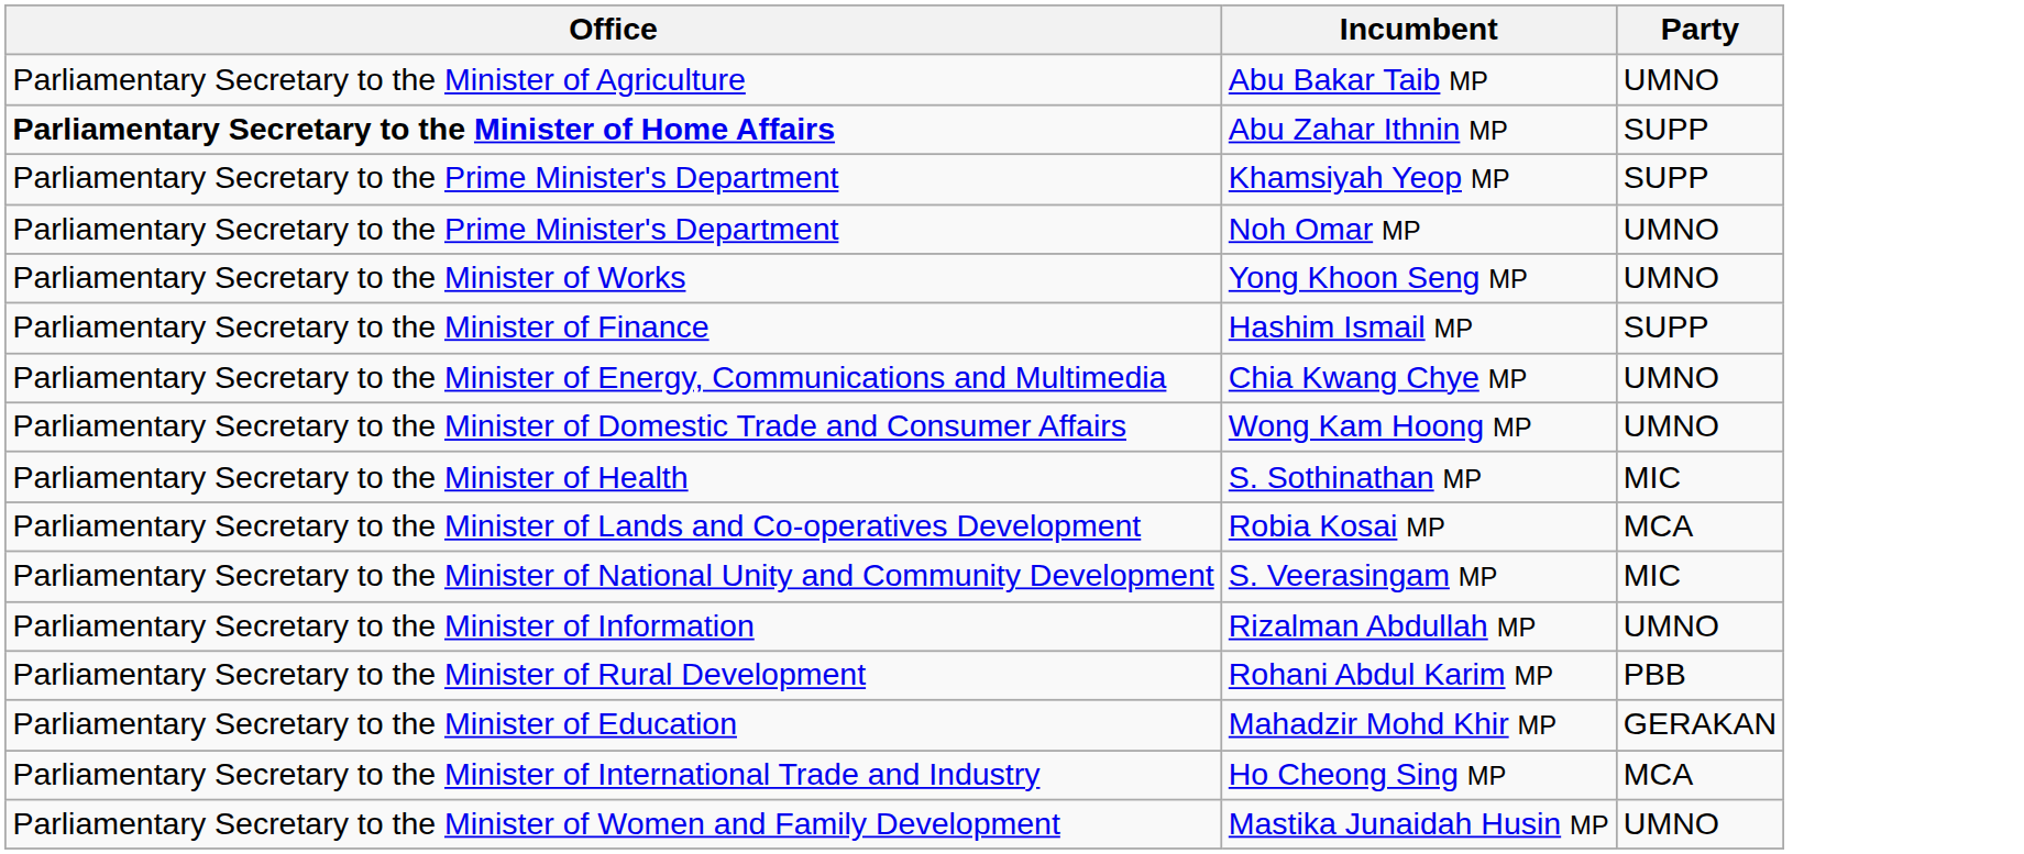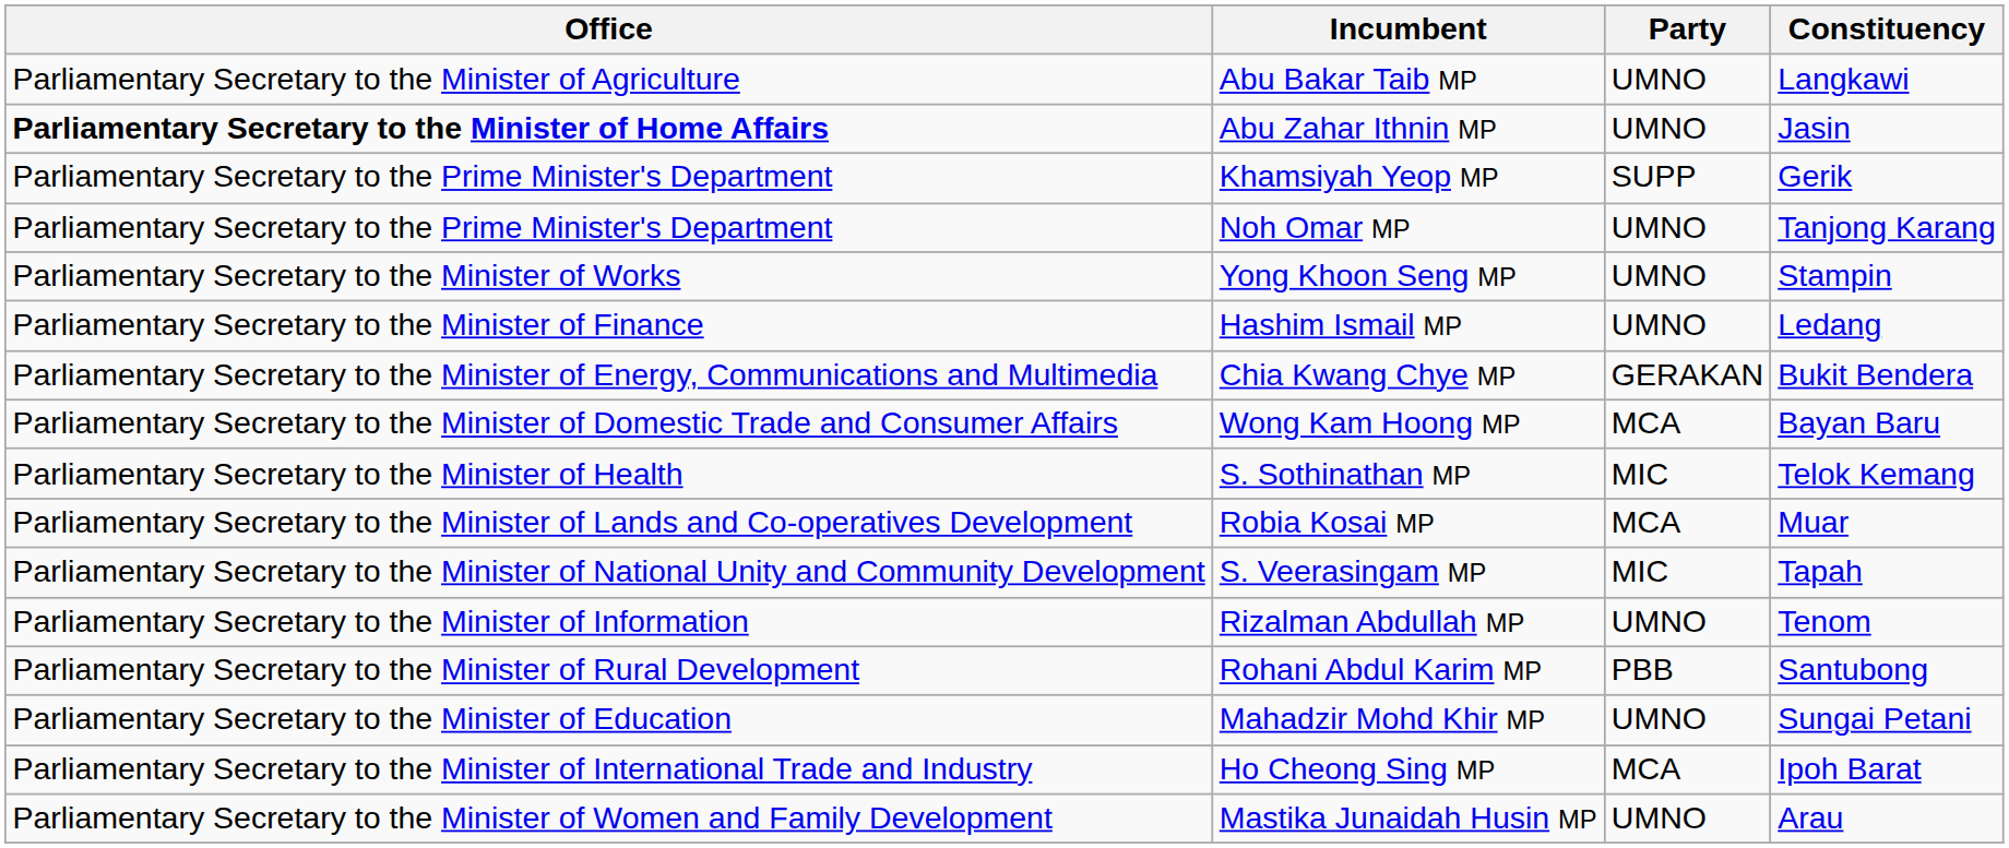 <table class="sortable wikitable">
 <tr>
 <th>Office</th>
 <th>Incumbent</th>
 <th>Party</th>
+<th>Constituency</th>
 </tr>
 <tr>
 <td>Parliamentary Secretary to the <a href='#'>Minister of Agriculture</a></td>
 <td><a href='#'>Abu Bakar Taib</a> <small>MP</small></td>
 <td>UMNO</td>
+<td><a href='#'>Langkawi</a></td>
 </tr>
 <tr>
 <td><strong>Parliamentary Secretary to the <a href='#'>Minister of Home Affairs</a></strong></td>
 <td><a href='#'>Abu Zahar Ithnin</a> <small>MP</small></td>
-<td>SUPP</td>
+<td>UMNO</td>
+<td><a href='#'>Jasin</a></td>
 </tr>
 <tr>
 <td>Parliamentary Secretary to the <a href='#'>Prime Minister's Department</a></td>
 <td><a href='#'>Khamsiyah Yeop</a> <small>MP</small></td>
 <td>SUPP</td>
+<td><a href='#'>Gerik</a></td>
 </tr>
 <tr>
 <td>Parliamentary Secretary to the <a href='#'>Prime Minister's Department</a></td>
 <td><a href='#'>Noh Omar</a> <small>MP</small></td>
 <td>UMNO</td>
+<td><a href='#'>Tanjong Karang</a></td>
 </tr>
 <tr>
 <td>Parliamentary Secretary to the <a href='#'>Minister of Works</a></td>
 <td><a href='#'>Yong Khoon Seng</a> <small>MP</small></td>
 <td>UMNO</td>
+<td><a href='#'>Stampin</a></td>
 </tr>
 <tr>
 <td>Parliamentary Secretary to the <a href='#'>Minister of Finance</a></td>
 <td><a href='#'>Hashim Ismail</a> <small>MP</small></td>
-<td>SUPP</td>
+<td>UMNO</td>
+<td><a href='#'>Ledang</a></td>
 </tr>
 <tr>
 <td>Parliamentary Secretary to the <a href='#'>Minister of Energy, Communications and Multimedia</a></td>
 <td><a href='#'>Chia Kwang Chye</a> <small>MP</small></td>
-<td>UMNO</td>
+<td>GERAKAN</td>
+<td><a href='#'>Bukit Bendera</a></td>
 </tr>
 <tr>
 <td>Parliamentary Secretary to the <a href='#'>Minister of Domestic Trade and Consumer Affairs</a></td>
 <td><a href='#'>Wong Kam Hoong</a> <small>MP</small></td>
-<td>UMNO</td>
+<td>MCA</td>
+<td><a href='#'>Bayan Baru</a></td>
 </tr>
 <tr>
 <td>Parliamentary Secretary to the <a href='#'>Minister of Health</a></td>
 <td><a href='#'>S. Sothinathan</a> <small>MP</small></td>
 <td>MIC</td>
+<td><a href='#'>Telok Kemang</a></td>
 </tr>
 <tr>
 <td>Parliamentary Secretary to the <a href='#'>Minister of Lands and Co-operatives Development</a></td>
 <td><a href='#'>Robia Kosai</a> <small>MP</small></td>
 <td>MCA</td>
+<td><a href='#'>Muar</a></td>
 </tr>
 <tr>
 <td>Parliamentary Secretary to the <a href='#'>Minister of National Unity and Community Development</a></td>
 <td><a href='#'>S. Veerasingam</a> <small>MP</small></td>
 <td>MIC</td>
+<td><a href='#'>Tapah</a></td>
 </tr>
 <tr>
 <td>Parliamentary Secretary to the <a href='#'>Minister of Information</a></td>
 <td><a href='#'>Rizalman Abdullah</a> <small>MP</small></td>
 <td>UMNO</td>
+<td><a href='#'>Tenom</a></td>
 </tr>
 <tr>
 <td>Parliamentary Secretary to the <a href='#'>Minister of Rural Development</a></td>
 <td><a href='#'>Rohani Abdul Karim</a> <small>MP</small></td>
 <td>PBB</td>
+<td><a href='#'>Santubong</a></td>
 </tr>
 <tr>
 <td>Parliamentary Secretary to the <a href='#'>Minister of Education</a></td>
 <td><a href='#'>Mahadzir Mohd Khir</a> <small>MP</small></td>
-<td>GERAKAN</td>
+<td>UMNO</td>
+<td><a href='#'>Sungai Petani</a></td>
 </tr>
 <tr>
 <td>Parliamentary Secretary to the <a href='#'>Minister of International Trade and Industry</a></td>
 <td><a href='#'>Ho Cheong Sing</a> <small>MP</small></td>
 <td>MCA</td>
+<td><a href='#'>Ipoh Barat</a></td>
 </tr>
 <tr>
 <td>Parliamentary Secretary to the <a href='#'>Minister of Women and Family Development</a></td>
 <td><a href='#'>Mastika Junaidah Husin</a> <small>MP</small></td>
 <td>UMNO</td>
+<td><a href='#'>Arau</a></td>
 </tr>
 </table>
